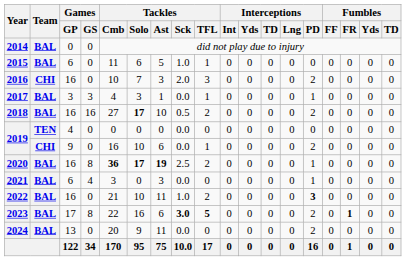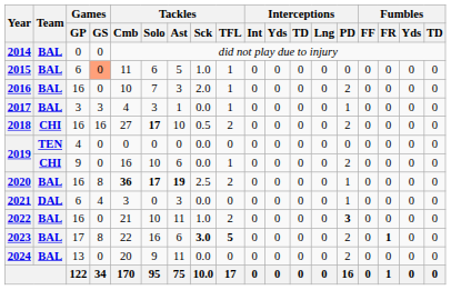 <table class="wikitable" style="text-align:center">
 <tr>
 <th rowspan="2">Year</th>
 <th rowspan="2">Team</th>
 <th colspan="2">Games</th>
 <th colspan="5">Tackles</th>
 <th colspan="5">Interceptions</th>
 <th colspan="4">Fumbles</th>
 </tr>
 <tr>
 <th>GP</th>
 <th>GS</th>
 <th>Cmb</th>
 <th>Solo</th>
 <th>Ast</th>
 <th>Sck</th>
 <th>TFL</th>
 <th>Int</th>
 <th>Yds</th>
 <th>TD</th>
 <th>Lng</th>
 <th>PD</th>
 <th>FF</th>
 <th>FR</th>
 <th>Yds</th>
 <th>TD</th>
 </tr>
 <tr>
 <th><a href='#'>2014</a></th>
 <th><a href='#'>BAL</a></th>
 <td>0</td>
 <td>0</td>
 <td colspan="14"><em>did not play due to injury</em></td>
 </tr>
 <tr>
 <th><a href='#'>2015</a></th>
 <th><a href='#'>BAL</a></th>
 <td>6</td>
-<td>0</td>
+<td style="background: lightsalmon;">0</td>
 <td>11</td>
 <td>6</td>
 <td>5</td>
 <td>1.0</td>
 <td>1</td>
 <td>0</td>
 <td>0</td>
 <td>0</td>
 <td>0</td>
 <td>0</td>
 <td>0</td>
 <td>0</td>
 <td>0</td>
 <td>0</td>
 </tr>
 <tr>
 <th><a href='#'>2016</a></th>
-<th><a href='#'>CHI</a></th>
+<th><a href='#'>BAL</a></th>
 <td>16</td>
 <td>0</td>
 <td>10</td>
 <td>7</td>
 <td>3</td>
 <td>2.0</td>
-<td>3</td>
+<td>1</td>
 <td>0</td>
 <td>0</td>
 <td>0</td>
 <td>0</td>
 <td>2</td>
 <td>0</td>
 <td>0</td>
 <td>0</td>
 <td>0</td>
 </tr>
 <tr>
 <th><a href='#'>2017</a></th>
 <th><a href='#'>BAL</a></th>
 <td>3</td>
 <td>3</td>
 <td>4</td>
 <td>3</td>
 <td>1</td>
 <td>0.0</td>
 <td>1</td>
 <td>0</td>
 <td>0</td>
 <td>0</td>
 <td>0</td>
 <td>1</td>
 <td>0</td>
 <td>0</td>
 <td>0</td>
 <td>0</td>
 </tr>
 <tr>
 <th><a href='#'>2018</a></th>
-<th><a href='#'>BAL</a></th>
+<th><a href='#'>CHI</a></th>
 <td>16</td>
 <td>16</td>
 <td>27</td>
 <td><strong>17</strong></td>
 <td>10</td>
 <td>0.5</td>
 <td>2</td>
 <td>0</td>
 <td>0</td>
 <td>0</td>
 <td>0</td>
 <td>2</td>
 <td>0</td>
 <td>0</td>
 <td>0</td>
 <td>0</td>
 </tr>
 <tr>
 <th rowspan="2"><a href='#'>2019</a></th>
 <th><a href='#'>TEN</a></th>
 <td>4</td>
 <td>0</td>
 <td>0</td>
 <td>0</td>
 <td>0</td>
 <td>0.0</td>
 <td>0</td>
 <td>0</td>
 <td>0</td>
 <td>0</td>
 <td>0</td>
 <td>0</td>
 <td>0</td>
 <td>0</td>
 <td>0</td>
 <td>0</td>
 </tr>
 <tr>
 <th><a href='#'>CHI</a></th>
 <td>9</td>
 <td>0</td>
 <td>16</td>
 <td>10</td>
 <td>6</td>
 <td>0.0</td>
 <td>1</td>
 <td>0</td>
 <td>0</td>
 <td>0</td>
 <td>0</td>
 <td>2</td>
 <td>0</td>
 <td>0</td>
 <td>0</td>
 <td>0</td>
 </tr>
 <tr>
 <th><a href='#'>2020</a></th>
 <th><a href='#'>BAL</a></th>
 <td>16</td>
 <td>8</td>
 <td><strong>36</strong></td>
 <td><strong>17</strong></td>
 <td><strong>19</strong></td>
 <td>2.5</td>
 <td>2</td>
 <td>0</td>
 <td>0</td>
 <td>0</td>
 <td>0</td>
 <td>1</td>
 <td>0</td>
 <td>0</td>
 <td>0</td>
 <td>0</td>
 </tr>
 <tr>
 <th><a href='#'>2021</a></th>
-<th><a href='#'>BAL</a></th>
+<th><a href='#'>DAL</a></th>
 <td>6</td>
 <td>4</td>
 <td>3</td>
 <td>0</td>
 <td>3</td>
 <td>0.0</td>
 <td>0</td>
 <td>0</td>
 <td>0</td>
 <td>0</td>
 <td>0</td>
 <td>1</td>
 <td>0</td>
 <td>0</td>
 <td>0</td>
 <td>0</td>
 </tr>
 <tr>
 <th><a href='#'>2022</a></th>
 <th><a href='#'>BAL</a></th>
 <td>16</td>
 <td>0</td>
 <td>21</td>
 <td>10</td>
 <td>11</td>
 <td>1.0</td>
 <td>2</td>
 <td>0</td>
 <td>0</td>
 <td>0</td>
 <td>0</td>
 <td><strong>3</strong></td>
 <td>0</td>
 <td>0</td>
 <td>0</td>
 <td>0</td>
 </tr>
 <tr>
 <th><a href='#'>2023</a></th>
 <th><a href='#'>BAL</a></th>
 <td>17</td>
 <td>8</td>
 <td>22</td>
 <td>16</td>
 <td>6</td>
 <td><strong>3.0</strong></td>
 <td><strong>5</strong></td>
 <td>0</td>
 <td>0</td>
 <td>0</td>
 <td>0</td>
 <td>2</td>
 <td>0</td>
 <td><strong>1</strong></td>
 <td>0</td>
 <td>0</td>
 </tr>
 <tr>
 <th><a href='#'>2024</a></th>
 <th><a href='#'>BAL</a></th>
 <td>13</td>
 <td>0</td>
 <td>20</td>
 <td>9</td>
 <td>11</td>
 <td>0.0</td>
 <td>0</td>
 <td>0</td>
 <td>0</td>
 <td>0</td>
 <td>0</td>
 <td>2</td>
 <td>0</td>
 <td>0</td>
 <td>0</td>
 <td>0</td>
 </tr>
 <tr>
 <th colspan="2"></th>
 <th>122</th>
 <th>34</th>
 <th>170</th>
 <th>95</th>
 <th>75</th>
 <th>10.0</th>
 <th>17</th>
 <th>0</th>
 <th>0</th>
 <th>0</th>
 <th>0</th>
 <th>16</th>
 <th>0</th>
 <th>1</th>
 <th>0</th>
 <th>0</th>
 </tr>
 </table>
